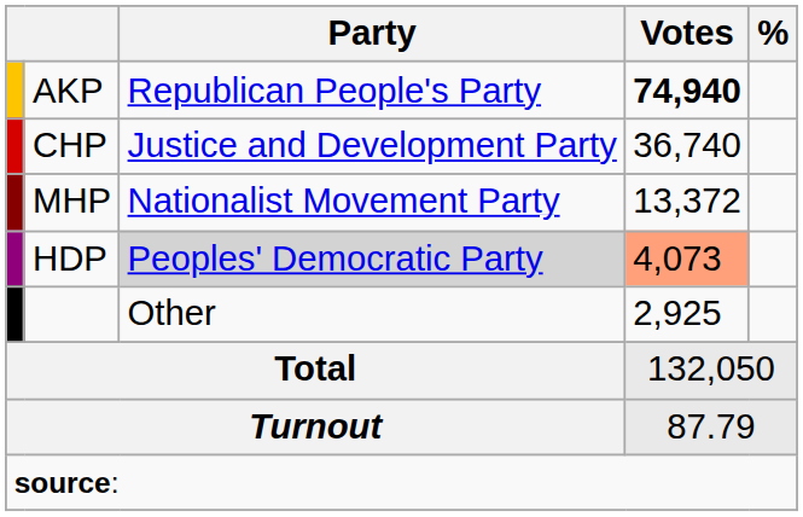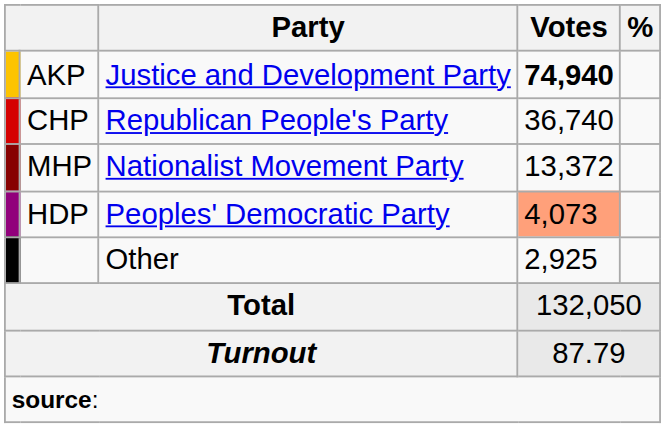 <table class="wikitable">
 <tr>
 <th colspan="2" align="center"></th>
 <th align="center">Party</th>
 <th align="center">Votes</th>
 <th align="center">%</th>
 </tr>
 <tr align="left">
 <td bgcolor="#FDC400" width="1"></td>
 <td>AKP</td>
-<td><a href='#'>Republican People's Party</a></td>
+<td><a href='#'>Justice and Development Party</a></td>
 <td><strong>74,940</strong></td>
 <td><strong></strong></td>
 </tr>
 <tr align="left">
 <td bgcolor="#d50000" width="1"></td>
 <td>CHP</td>
-<td><a href='#'>Justice and Development Party</a></td>
+<td><a href='#'>Republican People's Party</a></td>
 <td>36,740</td>
 <td></td>
 </tr>
 <tr align="left">
 <td bgcolor="#870000" width="1"></td>
 <td>MHP</td>
 <td><a href='#'>Nationalist Movement Party</a></td>
 <td>13,372</td>
 <td></td>
 </tr>
 <tr align="left">
 <td bgcolor="#91007B" width="1"></td>
 <td>HDP</td>
-<td style="background: lightgrey;"><a href='#'>Peoples' Democratic Party</a></td>
+<td><a href='#'>Peoples' Democratic Party</a></td>
 <td style="background: lightsalmon;">4,073</td>
 <td></td>
 </tr>
 <tr align="left">
 <td bgcolor=" " width="1"></td>
 <td></td>
 <td>Other</td>
 <td>2,925</td>
 <td></td>
 </tr>
 <tr align="left" style="background-color:#E9E9E9">
 <th colspan="3" align="center"><strong>Total</strong></th>
 <td colspan="5" align="center">132,050</td>
 </tr>
 <tr align="left" style="background-color:#E9E9E9">
 <th colspan="3" align="center"><em>Turnout</em></th>
 <td colspan="5" align="center">87.79</td>
 </tr>
 <tr>
 <td colspan="9" align="left"><small><strong>source</strong>: </small></td>
 </tr>
 </table>
